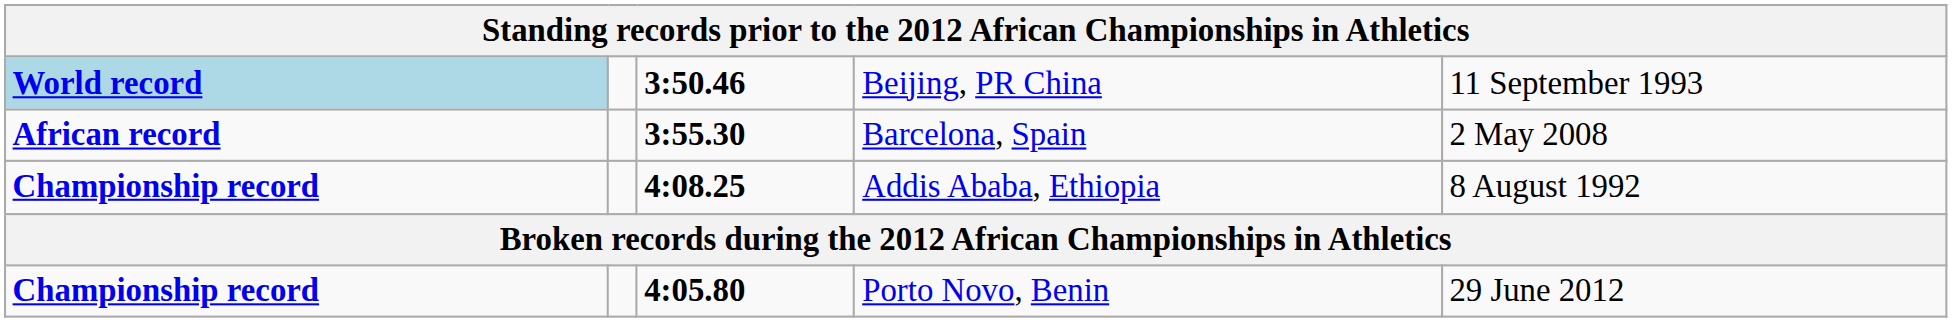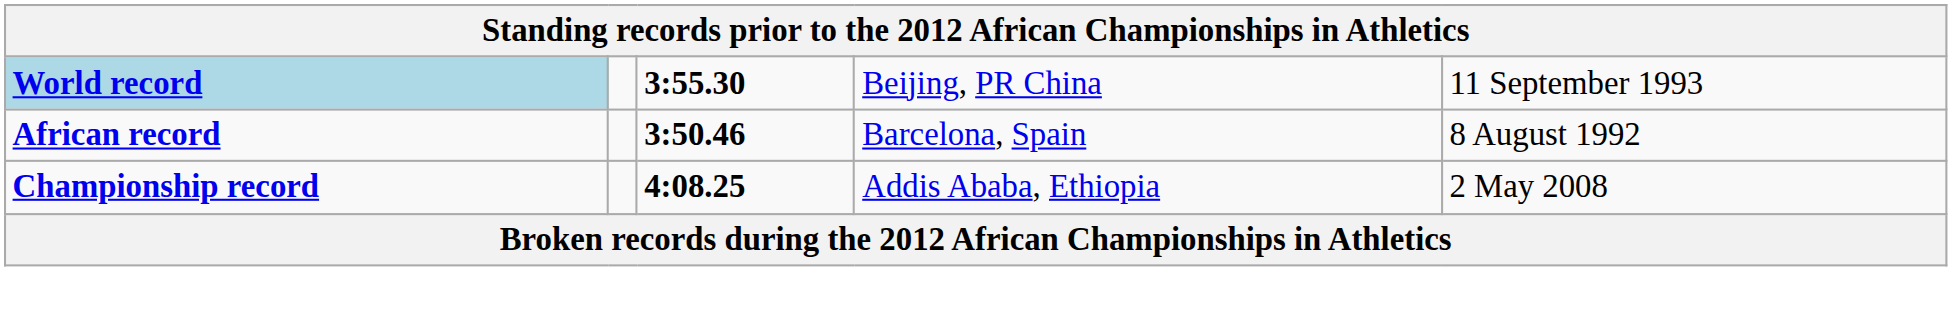 <table class="wikitable" width=75%>
 <tr>
 <th colspan="5">Standing records prior to the 2012 African Championships in Athletics</th>
 </tr>
 <tr>
 <td style="background: lightblue;"><strong><a href='#'>World record</a></strong></td>
 <td></td>
-<td><strong>3:50.46</strong></td>
+<td><strong>3:55.30</strong></td>
 <td><a href='#'>Beijing</a>, <a href='#'>PR China</a></td>
 <td>11 September 1993</td>
 </tr>
 <tr>
 <td><strong><a href='#'>African record</a></strong></td>
 <td></td>
-<td><strong>3:55.30</strong></td>
+<td><strong>3:50.46</strong></td>
 <td><a href='#'>Barcelona</a>, <a href='#'>Spain</a></td>
-<td>2 May 2008</td>
+<td>8 August 1992</td>
 </tr>
 <tr>
 <td><strong><a href='#'>Championship record</a></strong></td>
 <td></td>
 <td><strong>4:08.25</strong></td>
 <td><a href='#'>Addis Ababa</a>, <a href='#'>Ethiopia</a></td>
-<td>8 August 1992</td>
+<td>2 May 2008</td>
 </tr>
 <tr>
 <th colspan="5">Broken records during the 2012 African Championships in Athletics</th>
 </tr>
-<tr>
-<td><strong><a href='#'>Championship record</a></strong></td>
-<td></td>
-<td><strong>4:05.80</strong></td>
-<td><a href='#'>Porto Novo</a>, <a href='#'>Benin</a></td>
-<td>29 June 2012</td>
-</tr>
 </table>
